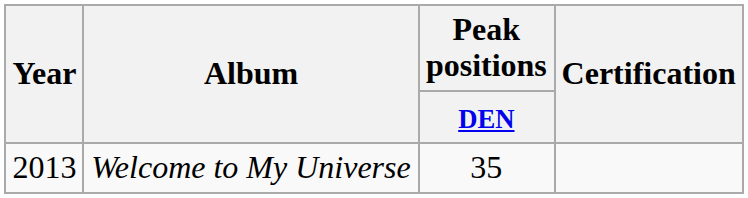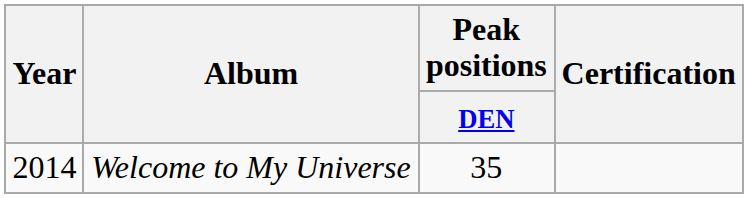 <table class="wikitable">
 <tr>
 <th align="center" rowspan="2" width="10">Year</th>
 <th align="center" rowspan="2" width="160">Album</th>
 <th align="center" colspan="1" width="20">Peak positions</th>
 <th align="center" rowspan="2" width="60">Certification</th>
 </tr>
 <tr>
 <th width="20"><small><a href='#'>DEN</a><br></small></th>
 </tr>
 <tr>
-<td>2013</td>
+<td>2014</td>
 <td><em>Welcome to My Universe</em></td>
 <td style="text-align:center;">35</td>
 <td style="text-align:center;"></td>
 </tr>
 <tr>
 </tr>
 </table>
